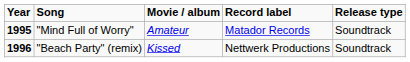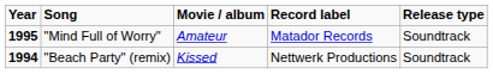 <table class="wikitable">
 <tr>
 <td><strong>Year</strong></td>
 <td><strong>Song</strong></td>
 <td><strong>Movie / album</strong></td>
 <td><strong>Record label</strong></td>
 <td><strong>Release type</strong></td>
 </tr>
 <tr>
 <td><strong>1995</strong></td>
 <td>"Mind Full of Worry"</td>
 <td><em><a href='#'>Amateur</a></em></td>
 <td><a href='#'>Matador Records</a></td>
 <td>Soundtrack</td>
 </tr>
 <tr>
-<td><strong>1996</strong></td>
+<td><strong>1994</strong></td>
 <td>"Beach Party" (remix)</td>
 <td><em><a href='#'>Kissed</a></em></td>
 <td>Nettwerk Productions</td>
 <td>Soundtrack</td>
 </tr>
 </table>
